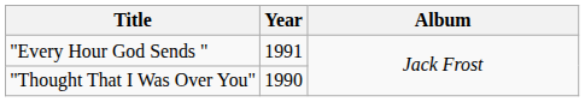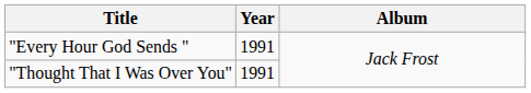 <table class="wikitable" style="text-align:center;">
 <tr>
 <th scope="col">Title</th>
 <th scope="col">Year</th>
 <th scope="col" width="220">Album</th>
 </tr>
 <tr>
 <td align="left">"Every Hour God Sends "</td>
 <td>1991</td>
 <td rowspan="2"><em>Jack Frost</em></td>
 </tr>
 <tr>
 <td align="left">"Thought That I Was Over You"</td>
-<td>1990</td>
+<td>1991</td>
 </tr>
 </table>
